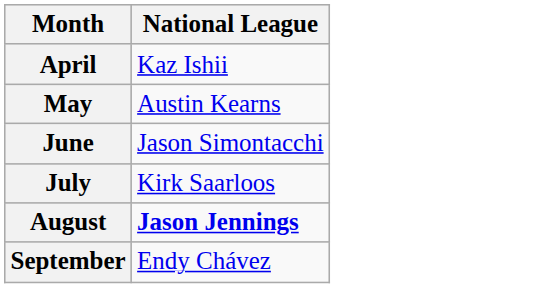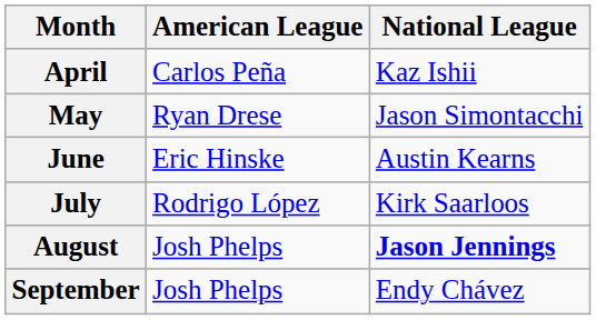 <table class="wikitable">
 <tr>
 <th>Month</th>
+<th>American League</th>
 <th>National League</th>
 </tr>
 <tr>
 <th>April</th>
+<td><a href='#'>Carlos Peña</a></td>
 <td><a href='#'>Kaz Ishii</a></td>
 </tr>
 <tr>
 <th>May</th>
+<td><a href='#'>Ryan Drese</a></td>
+<td><a href='#'>Jason Simontacchi</a></td>
+</tr>
+<tr>
+<th>June</th>
+<td><a href='#'>Eric Hinske</a></td>
 <td><a href='#'>Austin Kearns</a></td>
 </tr>
 <tr>
-<th>June</th>
-<td><a href='#'>Jason Simontacchi</a></td>
-</tr>
-<tr>
 <th>July</th>
+<td><a href='#'>Rodrigo López</a></td>
 <td><a href='#'>Kirk Saarloos</a></td>
 </tr>
 <tr>
 <th>August</th>
+<td><a href='#'>Josh Phelps</a></td>
 <td><strong><a href='#'>Jason Jennings</a></strong></td>
 </tr>
 <tr>
 <th>September</th>
+<td><a href='#'>Josh Phelps</a></td>
 <td><a href='#'>Endy Chávez</a></td>
 </tr>
 </table>
